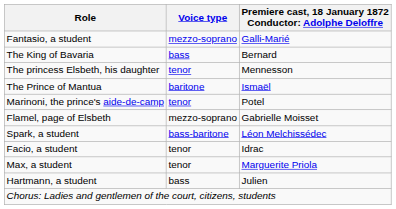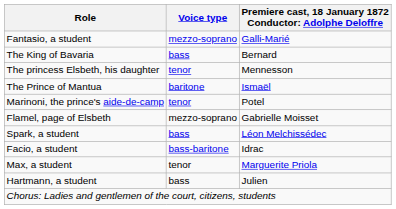 <table class="wikitable">
 <tr>
 <th>Role</th>
 <th><a href='#'>Voice type</a></th>
 <th>Premiere cast, 18 January 1872<br>Conductor: <a href='#'>Adolphe Deloffre</a></th>
 </tr>
 <tr>
 <td>Fantasio, a student</td>
 <td><a href='#'>mezzo-soprano</a></td>
 <td><a href='#'>Galli-Marié</a></td>
 </tr>
 <tr>
 <td>The King of Bavaria</td>
 <td><a href='#'>bass</a></td>
 <td>Bernard</td>
 </tr>
 <tr>
 <td>The princess Elsbeth, his daughter</td>
 <td><a href='#'>tenor</a></td>
 <td>Mennesson</td>
 </tr>
 <tr>
 <td>The Prince of Mantua</td>
 <td><a href='#'>baritone</a></td>
 <td><a href='#'>Ismaël</a></td>
 </tr>
 <tr>
 <td>Marinoni, the prince's <a href='#'>aide-de-camp</a></td>
 <td><a href='#'>tenor</a></td>
 <td>Potel</td>
 </tr>
 <tr>
 <td>Flamel, page of Elsbeth</td>
 <td>mezzo-soprano</td>
 <td>Gabrielle Moisset</td>
 </tr>
 <tr>
 <td>Spark, a student</td>
-<td><a href='#'>bass-baritone</a></td>
+<td><a href='#'>bass</a></td>
 <td><a href='#'>Léon Melchissédec</a></td>
 </tr>
 <tr>
 <td>Facio, a student</td>
-<td>tenor</td>
+<td><a href='#'>bass-baritone</a></td>
 <td>Idrac</td>
 </tr>
 <tr>
 <td>Max, a student</td>
 <td>tenor</td>
 <td><a href='#'>Marguerite Priola</a></td>
 </tr>
 <tr>
 <td>Hartmann, a student</td>
 <td>bass</td>
 <td>Julien</td>
 </tr>
 <tr>
 <td colspan="3"><em>Chorus: Ladies and gentlemen of the court, citizens, students </em></td>
 </tr>
 </table>
